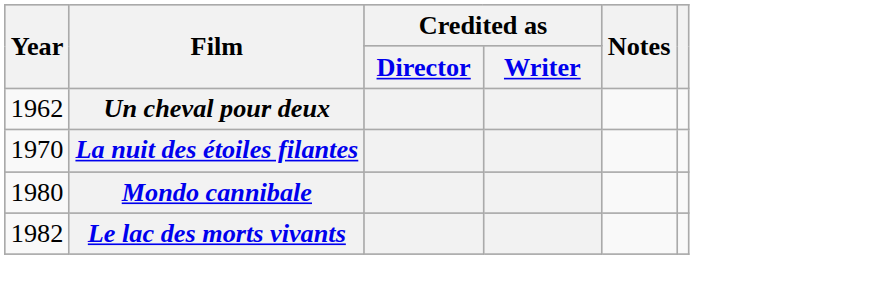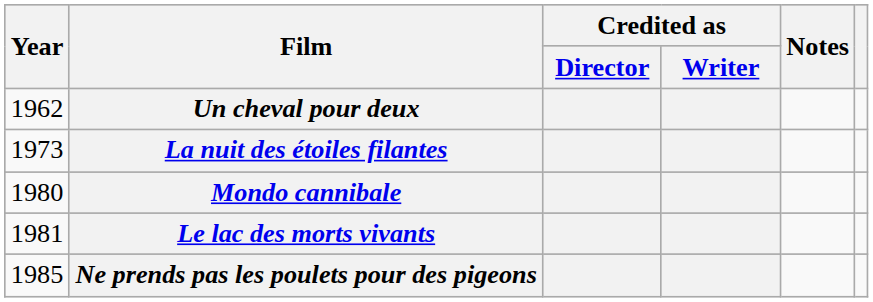 <table class="wikitable plainrowheaders">
 <tr>
 <th scope="col" rowspan="2">Year</th>
 <th rowspan="2" scope="col">Film</th>
 <th scope="col" colspan="2">Credited as</th>
 <th scope="col" rowspan="2" class="unsortable">Notes</th>
 <th scope="col" rowspan="2" class="unsortable"></th>
 </tr>
 <tr>
 <th width="65"><a href='#'>Director</a></th>
 <th width="65"><a href='#'>Writer</a></th>
 </tr>
 <tr>
 <td>1962</td>
 <th scope="row"><em>Un cheval pour deux</em></th>
 <th></th>
 <th></th>
 <td align="center"></td>
 <td align="center"></td>
 </tr>
 <tr>
-<td>1970</td>
+<td>1973</td>
 <th scope="row"><em><a href='#'>La nuit des étoiles filantes</a></em></th>
 <th></th>
 <th></th>
 <td align="center"></td>
 <td align="center"></td>
 </tr>
 <tr>
 <td>1980</td>
 <th scope="row"><em><a href='#'>Mondo cannibale</a></em></th>
 <th></th>
 <th></th>
 <td align="center"></td>
 <td align="center"></td>
 </tr>
 <tr>
-<td>1982</td>
+<td>1981</td>
 <th scope="row"><em><a href='#'>Le lac des morts vivants</a></em></th>
 <th></th>
 <th></th>
 <td align="center"></td>
 <td align="center"></td>
 </tr>
+<tr>
+<td>1985</td>
+<th scope="row"><em>Ne prends pas les poulets pour des pigeons</em></th>
+<th></th>
+<th></th>
+<td align="center"></td>
+<td align="center"></td>
+</tr>
 </table>
